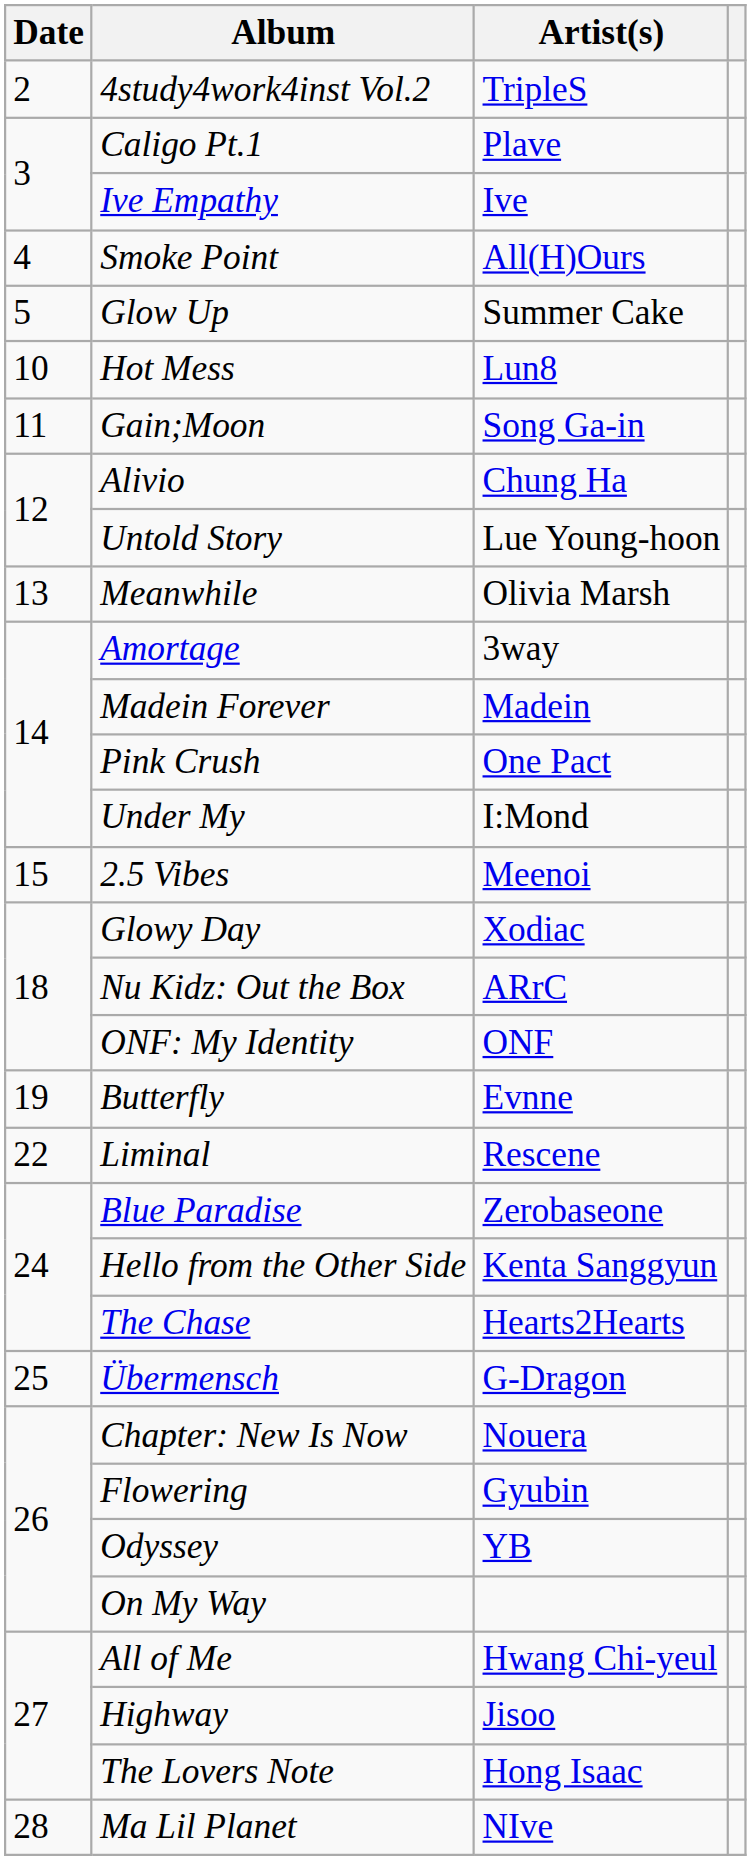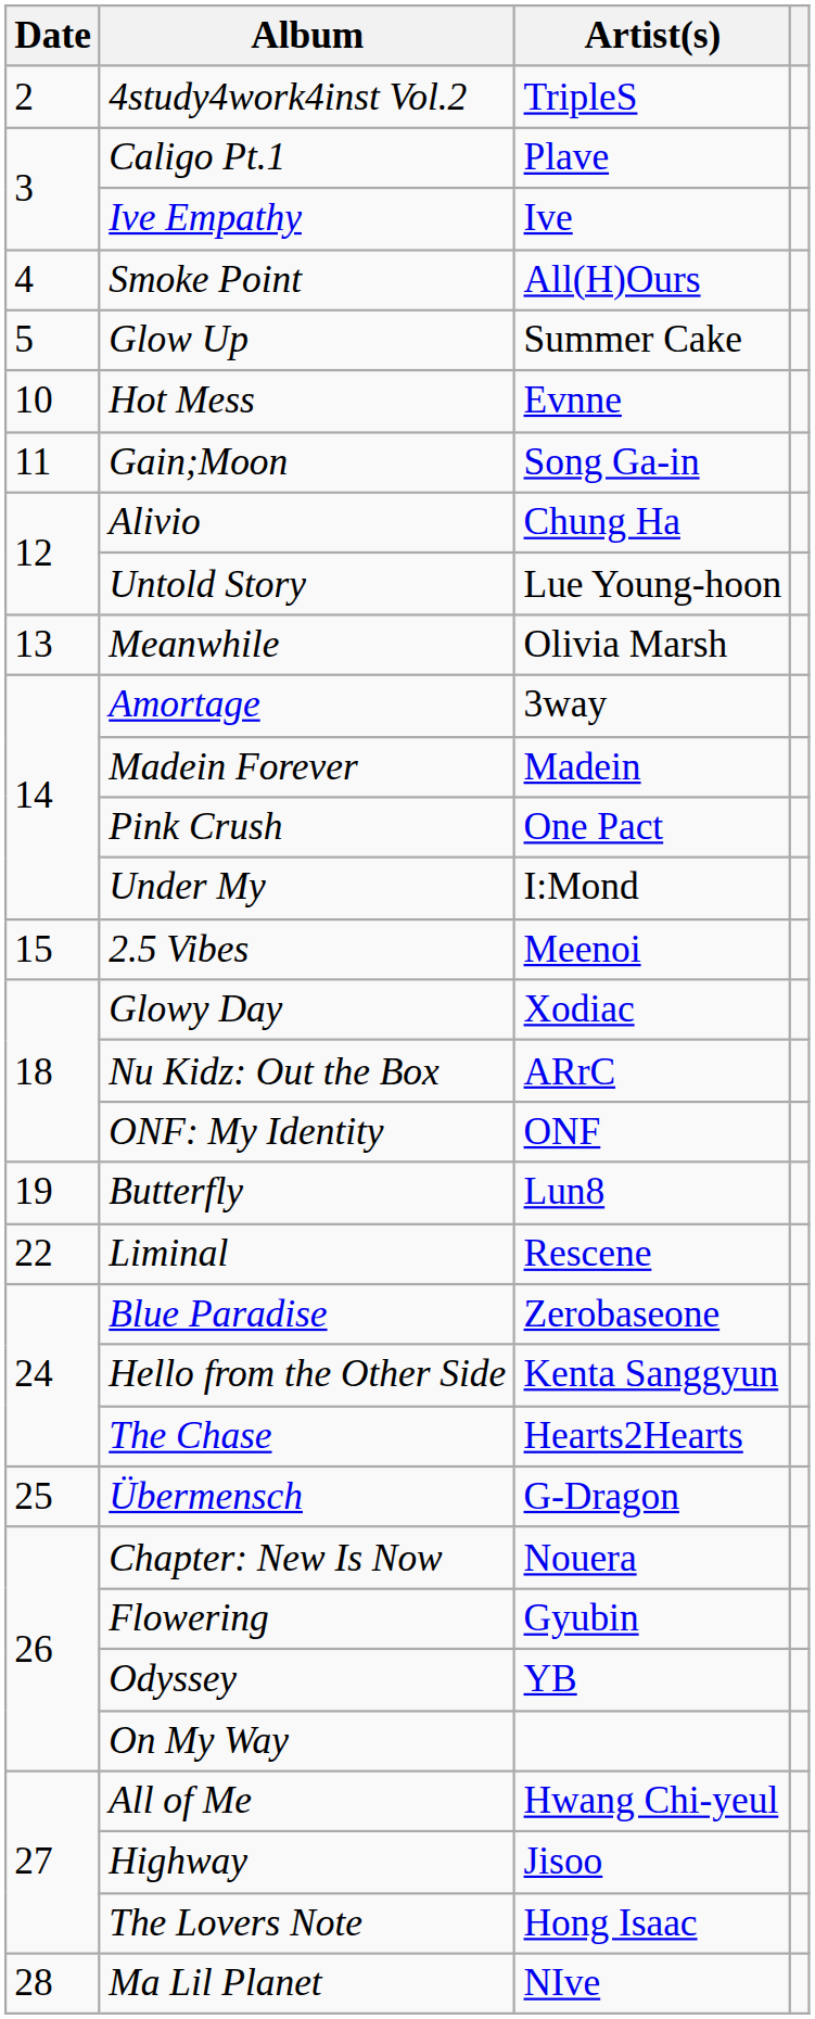 <table class="wikitable">
 <tr>
 <th>Date</th>
 <th>Album</th>
 <th>Artist(s)</th>
 <th></th>
 </tr>
 <tr>
 <td>2</td>
 <td><em>4study4work4inst Vol.2</em></td>
 <td><a href='#'>TripleS</a></td>
 <td style="text-align:center"></td>
 </tr>
 <tr>
 <td rowspan="2">3</td>
 <td><em>Caligo Pt.1</em></td>
 <td><a href='#'>Plave</a></td>
 <td style="text-align:center"></td>
 </tr>
 <tr>
 <td><em><a href='#'>Ive Empathy</a></em></td>
 <td><a href='#'>Ive</a></td>
 <td style="text-align:center"></td>
 </tr>
 <tr>
 <td>4</td>
 <td><em>Smoke Point</em></td>
 <td><a href='#'>All(H)Ours</a></td>
 <td style="text-align:center"></td>
 </tr>
 <tr>
 <td>5</td>
 <td><em>Glow Up</em></td>
 <td>Summer Cake</td>
 <td style="text-align:center"></td>
 </tr>
 <tr>
 <td>10</td>
 <td><em>Hot Mess</em></td>
-<td><a href='#'>Lun8</a></td>
+<td><a href='#'>Evnne</a></td>
 <td style="text-align:center"></td>
 </tr>
 <tr>
 <td>11</td>
 <td><em>Gain;Moon</em></td>
 <td><a href='#'>Song Ga-in</a></td>
 <td style="text-align:center"></td>
 </tr>
 <tr>
 <td rowspan="2">12</td>
 <td><em>Alivio</em></td>
 <td><a href='#'>Chung Ha</a></td>
 <td style="text-align:center"></td>
 </tr>
 <tr>
 <td><em>Untold Story</em></td>
 <td>Lue Young-hoon</td>
 <td style="text-align:center"></td>
 </tr>
 <tr>
 <td>13</td>
 <td><em>Meanwhile</em></td>
 <td>Olivia Marsh</td>
 <td style="text-align:center"></td>
 </tr>
 <tr>
 <td rowspan="4">14</td>
 <td><em><a href='#'>Amortage</a></em></td>
 <td>3way</td>
 <td style="text-align:center"></td>
 </tr>
 <tr>
 <td><em>Madein Forever</em></td>
 <td><a href='#'>Madein</a></td>
 <td style="text-align:center"></td>
 </tr>
 <tr>
 <td><em>Pink Crush</em></td>
 <td><a href='#'>One Pact</a></td>
 <td style="text-align:center"></td>
 </tr>
 <tr>
 <td><em>Under My</em></td>
 <td>I:Mond</td>
 <td style="text-align:center"></td>
 </tr>
 <tr>
 <td>15</td>
 <td><em>2.5 Vibes</em></td>
 <td><a href='#'>Meenoi</a></td>
 <td style="text-align:center"></td>
 </tr>
 <tr>
 <td rowspan="3">18</td>
 <td><em>Glowy Day</em></td>
 <td><a href='#'>Xodiac</a></td>
 <td style="text-align:center"></td>
 </tr>
 <tr>
 <td><em>Nu Kidz: Out the Box</em></td>
 <td><a href='#'>ARrC</a></td>
 <td style="text-align:center"></td>
 </tr>
 <tr>
 <td><em>ONF: My Identity</em></td>
 <td><a href='#'>ONF</a></td>
 <td style="text-align:center"></td>
 </tr>
 <tr>
 <td>19</td>
 <td><em>Butterfly</em></td>
-<td><a href='#'>Evnne</a></td>
+<td><a href='#'>Lun8</a></td>
 <td style="text-align:center"></td>
 </tr>
 <tr>
 <td>22</td>
 <td><em>Liminal</em></td>
 <td><a href='#'>Rescene</a></td>
 <td style="text-align:center"></td>
 </tr>
 <tr>
 <td rowspan="3">24</td>
 <td><em><a href='#'>Blue Paradise</a></em></td>
 <td><a href='#'>Zerobaseone</a></td>
 <td style="text-align:center"></td>
 </tr>
 <tr>
 <td><em>Hello from the Other Side</em></td>
 <td><a href='#'>Kenta Sanggyun</a></td>
 <td style="text-align:center"></td>
 </tr>
 <tr>
 <td><em><a href='#'>The Chase</a></em></td>
 <td><a href='#'>Hearts2Hearts</a></td>
 <td style="text-align:center"></td>
 </tr>
 <tr>
 <td>25</td>
 <td><em><a href='#'>Übermensch</a></em></td>
 <td><a href='#'>G-Dragon</a></td>
 <td style="text-align:center"></td>
 </tr>
 <tr>
 <td rowspan="4">26</td>
 <td><em>Chapter: New Is Now</em></td>
 <td><a href='#'>Nouera</a></td>
 <td style="text-align:center"></td>
 </tr>
 <tr>
 <td><em>Flowering</em></td>
 <td><a href='#'>Gyubin</a></td>
 <td style="text-align:center"></td>
 </tr>
 <tr>
 <td><em>Odyssey</em></td>
 <td><a href='#'>YB</a></td>
 <td style="text-align:center"></td>
 </tr>
 <tr>
 <td><em>On My Way</em></td>
 <td></td>
 <td style="text-align:center"></td>
 </tr>
 <tr>
 <td rowspan="3">27</td>
 <td><em>All of Me</em></td>
 <td><a href='#'>Hwang Chi-yeul</a></td>
 <td style="text-align:center"></td>
 </tr>
 <tr>
 <td><em>Highway</em></td>
 <td><a href='#'>Jisoo</a></td>
 <td style="text-align:center"></td>
 </tr>
 <tr>
 <td><em>The Lovers Note</em></td>
 <td><a href='#'>Hong Isaac</a></td>
 <td style="text-align:center"></td>
 </tr>
 <tr>
 <td>28</td>
 <td><em>Ma Lil Planet</em></td>
 <td><a href='#'>NIve</a></td>
 <td style="text-align:center"></td>
 </tr>
 </table>
